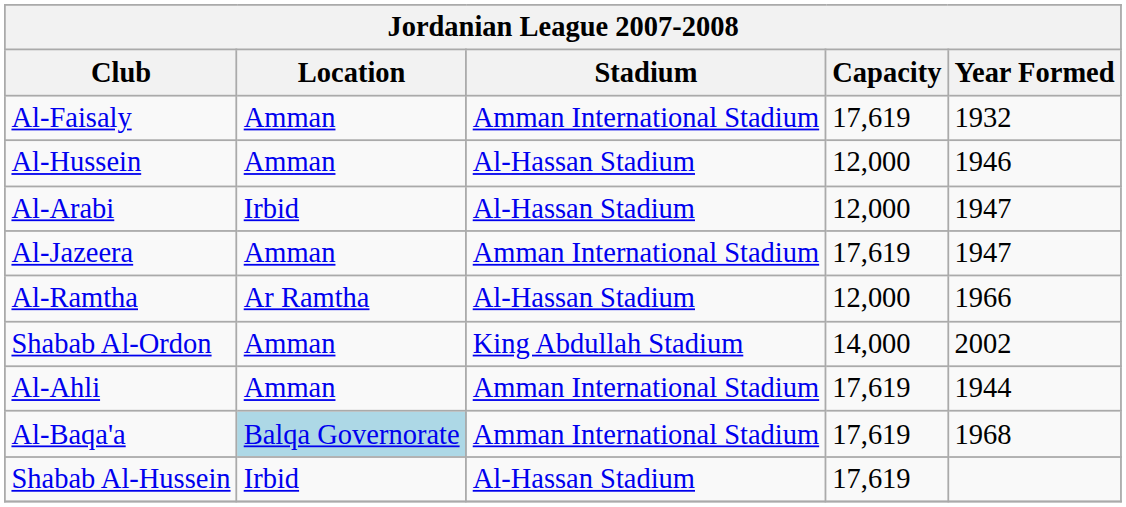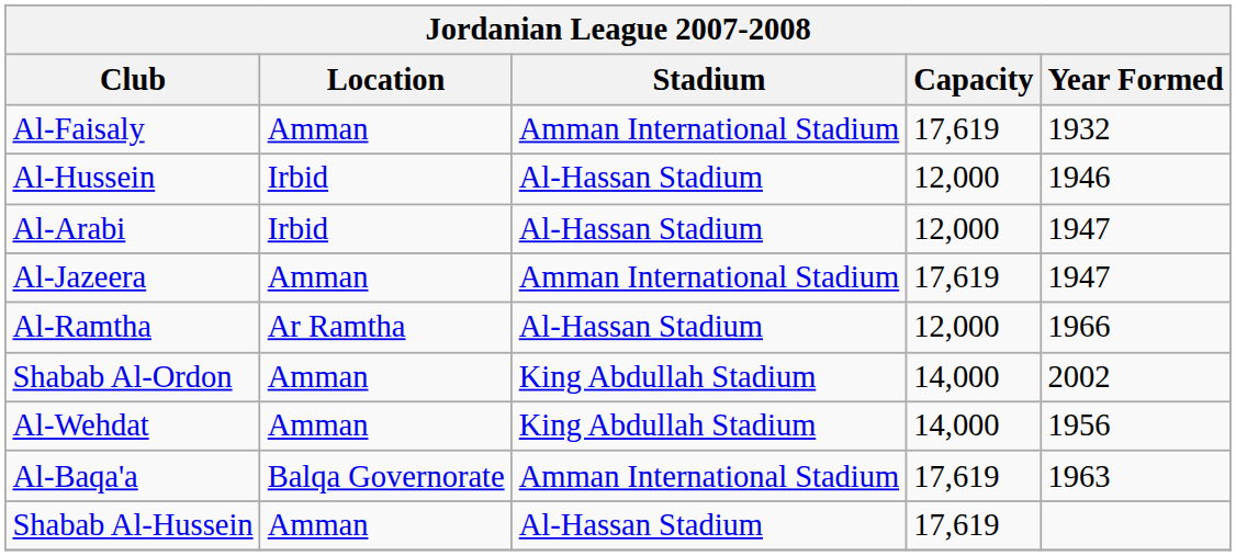 <table class="wikitable">
 <tr>
 <th colspan="5">Jordanian  League 2007-2008</th>
 </tr>
 <tr>
 <th>Club</th>
 <th>Location</th>
 <th>Stadium</th>
 <th>Capacity</th>
 <th>Year Formed</th>
 </tr>
 <tr style="vertical-align:top;">
 <td><a href='#'>Al-Faisaly</a></td>
 <td><a href='#'>Amman</a></td>
 <td><a href='#'>Amman International Stadium</a></td>
 <td>17,619</td>
 <td>1932</td>
 </tr>
 <tr style="vertical-align:top;">
 <td><a href='#'>Al-Hussein</a></td>
-<td><a href='#'>Amman</a></td>
+<td><a href='#'>Irbid</a></td>
 <td><a href='#'>Al-Hassan Stadium</a></td>
 <td>12,000</td>
 <td>1946</td>
 </tr>
 <tr style="vertical-align:top;">
 <td><a href='#'>Al-Arabi</a></td>
 <td><a href='#'>Irbid </a></td>
 <td><a href='#'>Al-Hassan Stadium</a></td>
 <td>12,000</td>
 <td>1947</td>
 </tr>
 <tr style="vertical-align:top;">
 <td><a href='#'>Al-Jazeera</a></td>
 <td><a href='#'>Amman</a></td>
 <td><a href='#'>Amman International Stadium</a></td>
 <td>17,619</td>
 <td>1947</td>
 </tr>
 <tr style="vertical-align:top;">
 <td><a href='#'>Al-Ramtha</a></td>
 <td><a href='#'>Ar Ramtha</a></td>
 <td><a href='#'>Al-Hassan Stadium</a></td>
 <td>12,000</td>
 <td>1966</td>
 </tr>
 <tr style="vertical-align:top;">
 <td><a href='#'>Shabab Al-Ordon</a></td>
 <td><a href='#'>Amman</a></td>
 <td><a href='#'>King Abdullah Stadium</a></td>
 <td>14,000</td>
 <td>2002</td>
 </tr>
 <tr style="vertical-align:top;">
-<td><a href='#'>Al-Ahli</a></td>
+<td><a href='#'>Al-Wehdat</a></td>
 <td><a href='#'>Amman</a></td>
-<td><a href='#'>Amman International Stadium</a></td>
-<td>17,619</td>
-<td>1944</td>
+<td><a href='#'>King Abdullah Stadium</a></td>
+<td>14,000</td>
+<td>1956</td>
 </tr>
 <tr style="vertical-align:top;">
 <td><a href='#'>Al-Baqa'a</a></td>
-<td style="background: lightblue;"><a href='#'>Balqa Governorate </a></td>
+<td><a href='#'>Balqa Governorate </a></td>
 <td><a href='#'>Amman International Stadium</a></td>
 <td>17,619</td>
-<td>1968</td>
+<td>1963</td>
 </tr>
 <tr style="vertical-align:top;">
 <td><a href='#'>Shabab Al-Hussein</a></td>
-<td><a href='#'>Irbid</a></td>
+<td><a href='#'>Amman</a></td>
 <td><a href='#'>Al-Hassan Stadium</a></td>
 <td>17,619</td>
 <td></td>
 </tr>
 <tr>
 </tr>
 </table>
